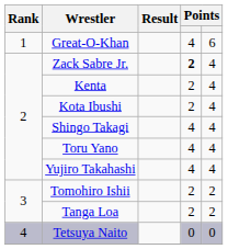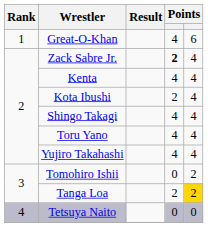 <table class="wikitable mw-collapsible mw-collapsed" plainrowheaders sortable" style="text-align: center">
 <tr>
 <th scope="col" rowspan="2">Rank</th>
 <th scope="col" rowspan="2">Wrestler</th>
 <th scope="col" rowspan="2">Result</th>
 <th scope="col" colspan="2">Points</th>
 </tr>
 <tr>
 <th></th>
 <th></th>
 </tr>
 <tr>
 <td rowspan="1">1</td>
 <td><a href='#'>Great-O-Khan</a></td>
 <td></td>
 <td>4</td>
 <td>6</td>
 </tr>
 <tr>
 <td rowspan="6">2</td>
 <td><a href='#'>Zack Sabre Jr.</a></td>
 <td></td>
 <td><strong>2</strong></td>
 <td>4</td>
 </tr>
 <tr>
 <td><a href='#'>Kenta</a></td>
 <td></td>
-<td>2</td>
+<td>4</td>
 <td>4</td>
 </tr>
 <tr>
 <td><a href='#'>Kota Ibushi</a></td>
 <td></td>
 <td>2</td>
 <td>4</td>
 </tr>
 <tr>
 <td><a href='#'>Shingo Takagi</a></td>
 <td></td>
 <td>4</td>
 <td>4</td>
 </tr>
 <tr>
 <td><a href='#'>Toru Yano</a></td>
 <td></td>
 <td>4</td>
 <td>4</td>
 </tr>
 <tr>
 <td><a href='#'>Yujiro Takahashi</a></td>
 <td></td>
 <td>4</td>
 <td>4</td>
 </tr>
 <tr>
 <td rowspan="2">3</td>
 <td><a href='#'>Tomohiro Ishii</a></td>
 <td></td>
-<td>2</td>
+<td>0</td>
 <td>2</td>
 </tr>
 <tr>
 <td><a href='#'>Tanga Loa</a></td>
 <td></td>
 <td>2</td>
-<td>2</td>
+<td style="background: gold;">2</td>
 </tr>
 <tr>
 <td style="background: #BBBBCC;">4</td>
 <td style="background: #BBBBCC;"><a href='#'>Tetsuya Naito</a></td>
 <td></td>
 <td style="background: #BBBBCC;">0</td>
 <td style="background: #BBBBCC;">0</td>
 </tr>
 <tr>
 </tr>
 </table>
